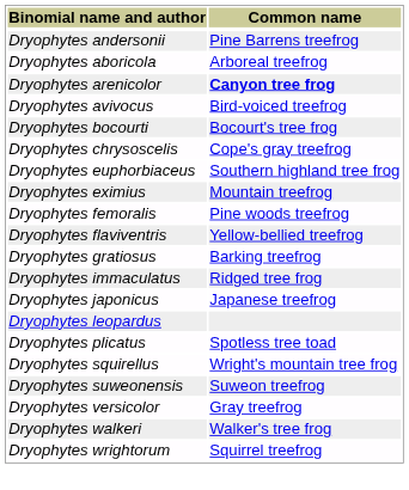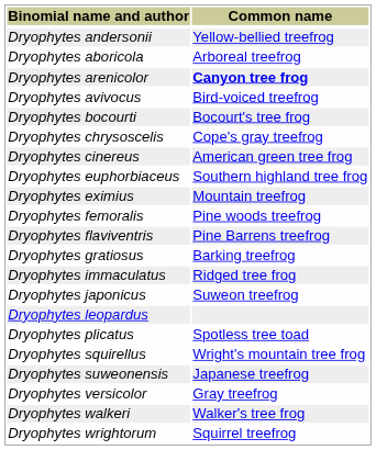 <table style="text-align:left; border:1px solid #999999; ">
 <tr style="background:#CCCC99; text-align: center; ">
 <th>Binomial name and author</th>
 <th>Common name</th>
 </tr>
 <tr>
 </tr>
 <tr style="background:#EEEEEE;">
 <td><em>Dryophytes andersonii</em> </td>
-<td><a href='#'>Pine Barrens treefrog</a></td>
+<td><a href='#'>Yellow-bellied treefrog</a></td>
 </tr>
 <tr style="background:#FFFDFF;">
 <td><em>Dryophytes aboricola</em> </td>
 <td><a href='#'>Arboreal treefrog</a></td>
 </tr>
 <tr style="background:#EEEEEE;">
 <td><em>Dryophytes arenicolor</em> </td>
 <td><strong><a href='#'>Canyon tree frog</a></strong></td>
 </tr>
 <tr style="background:#FFFDFF;">
 <td><em>Dryophytes avivocus</em> </td>
 <td><a href='#'>Bird-voiced treefrog</a></td>
 </tr>
 <tr style="background:#EEEEEE;">
 <td><em>Dryophytes bocourti</em> </td>
 <td><a href='#'>Bocourt's tree frog</a></td>
 </tr>
 <tr style="background:#FFFDFF;">
 <td><em>Dryophytes chrysoscelis</em> </td>
 <td><a href='#'>Cope's gray treefrog</a></td>
 </tr>
+<tr style="background:#EEEEEE;">
+<td><em>Dryophytes cinereus</em> </td>
+<td><a href='#'>American green tree frog</a></td>
+</tr>
 <tr style="background:#FFFDFF;">
 <td><em>Dryophytes euphorbiaceus</em> </td>
 <td><a href='#'>Southern highland tree frog</a></td>
 </tr>
 <tr style="background:#EEEEEE;">
 <td><em>Dryophytes eximius</em> </td>
 <td><a href='#'>Mountain treefrog</a></td>
 </tr>
 <tr style="background:#FFFDFF;">
 <td><em>Dryophytes femoralis</em> </td>
 <td><a href='#'>Pine woods treefrog</a></td>
 </tr>
 <tr style="background:#EEEEEE;">
 <td><em>Dryophytes flaviventris</em> </td>
-<td><a href='#'>Yellow-bellied treefrog</a></td>
+<td><a href='#'>Pine Barrens treefrog</a></td>
 </tr>
 <tr style="background:#FFFDFF;">
 <td><em>Dryophytes gratiosus</em> </td>
 <td><a href='#'>Barking treefrog</a></td>
 </tr>
 <tr style="background:#EEEEEE;">
 <td><em>Dryophytes immaculatus</em> </td>
 <td><a href='#'>Ridged tree frog</a></td>
 </tr>
 <tr style="background:#FFFDFF;">
 <td><em>Dryophytes japonicus</em> </td>
-<td><a href='#'>Japanese treefrog</a></td>
+<td><a href='#'>Suweon treefrog</a></td>
 </tr>
 <tr style="background:#EEEEEE;">
 <td><em><a href='#'>Dryophytes leopardus</a></em> </td>
 <td></td>
 </tr>
 <tr style="background:#FFFDFF;">
 <td><em>Dryophytes plicatus</em> </td>
 <td><a href='#'>Spotless tree toad</a></td>
 </tr>
 <tr style="background:#FFFDFF;">
 <td><em>Dryophytes squirellus</em> </td>
 <td><a href='#'>Wright's mountain tree frog</a></td>
 </tr>
 <tr style="background:#EEEEEE;">
 <td><em>Dryophytes suweonensis</em> </td>
-<td><a href='#'>Suweon treefrog</a></td>
+<td><a href='#'>Japanese treefrog</a></td>
 </tr>
 <tr style="background:#FFFDFF;">
 <td><em>Dryophytes versicolor</em> </td>
 <td><a href='#'>Gray treefrog</a></td>
 </tr>
 <tr style="background:#EEEEEE;">
 <td><em>Dryophytes walkeri</em> </td>
 <td><a href='#'>Walker's tree frog</a></td>
 </tr>
 <tr style="background:#FFFDFF;">
 <td><em>Dryophytes wrightorum</em> </td>
 <td><a href='#'>Squirrel treefrog</a></td>
 </tr>
 </table>
